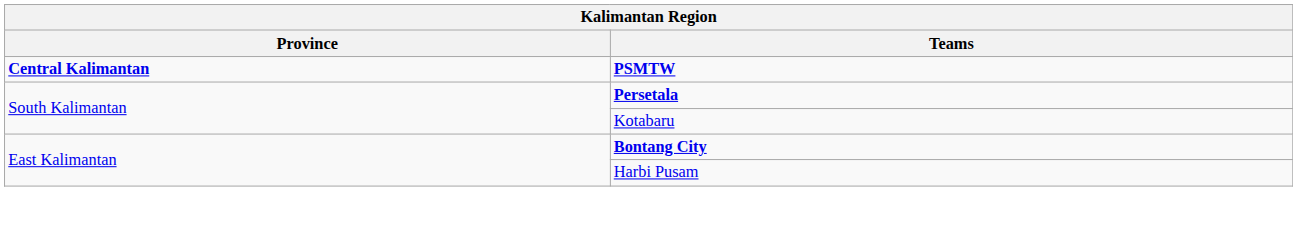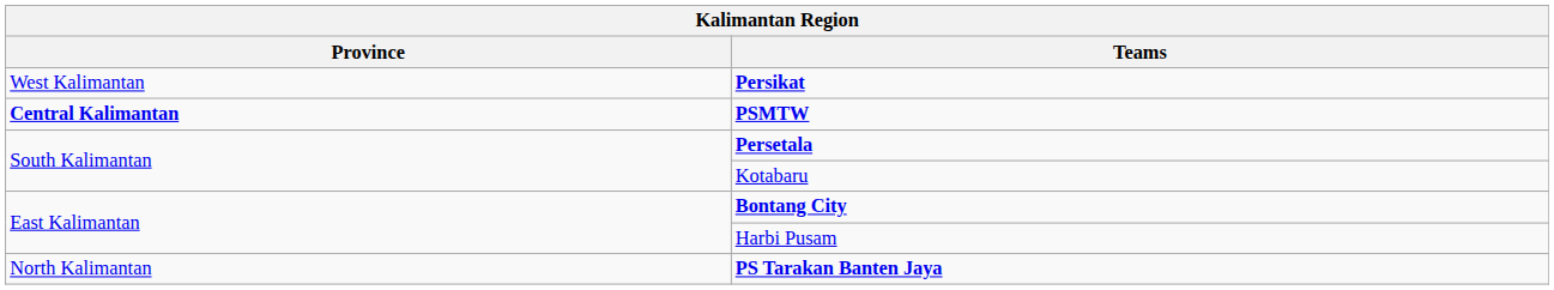 <table class="wikitable sortable" style="width:100%;">
 <tr>
 <th colspan="2"><strong>Kalimantan Region</strong></th>
 </tr>
 <tr>
 <th style="width:47%;">Province</th>
 <th style="width:53%;">Teams</th>
+</tr>
+<tr>
+<td> <a href='#'>West Kalimantan</a></td>
+<td><strong><a href='#'>Persikat</a></strong></td>
 </tr>
 <tr>
 <td><strong> <a href='#'>Central Kalimantan</a></strong></td>
 <td><strong><a href='#'>PSMTW</a></strong></td>
 </tr>
 <tr>
 <td rowspan="2"> <a href='#'>South Kalimantan</a></td>
 <td><strong><a href='#'>Persetala</a></strong></td>
 </tr>
 <tr>
 <td><a href='#'>Kotabaru</a></td>
 </tr>
 <tr>
 <td rowspan="2"> <a href='#'>East Kalimantan</a></td>
 <td><strong><a href='#'>Bontang City</a></strong></td>
 </tr>
 <tr>
 <td><a href='#'>Harbi Pusam</a></td>
 </tr>
+<tr>
+<td> <a href='#'>North Kalimantan</a></td>
+<td><strong><a href='#'>PS Tarakan Banten Jaya</a></strong></td>
+</tr>
 </table>
